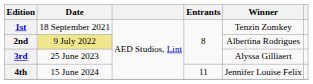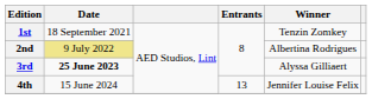 <table class="wikitable" style="text-align:center; font-size:90%">
 <tr>
 <th>Edition</th>
 <th>Date</th>
 <th></th>
 <th>Entrants</th>
 <th>Winner</th>
 <th></th>
 </tr>
 <tr>
 <th><a href='#'>1st</a></th>
 <td>18 September 2021</td>
 <td rowspan="4">AED Studios, <a href='#'>Lint</a></td>
 <td rowspan="3">8</td>
 <td>Tenzin Zomkey</td>
 <td></td>
 </tr>
 <tr>
 <th>2nd</th>
 <td style="background: khaki;">9 July 2022</td>
 <td>Albertina Rodrigues</td>
 <td></td>
 </tr>
 <tr>
 <th><a href='#'>3rd</a></th>
-<td>25 June 2023</td>
+<td><strong>25 June 2023</strong></td>
 <td>Alyssa Gilliaert</td>
 <td></td>
 </tr>
 <tr>
 <th>4th</th>
 <td>15 June 2024</td>
-<td>11</td>
+<td>13</td>
 <td>Jennifer Louise Felix</td>
 <td></td>
 </tr>
 <tr>
 </tr>
 </table>
